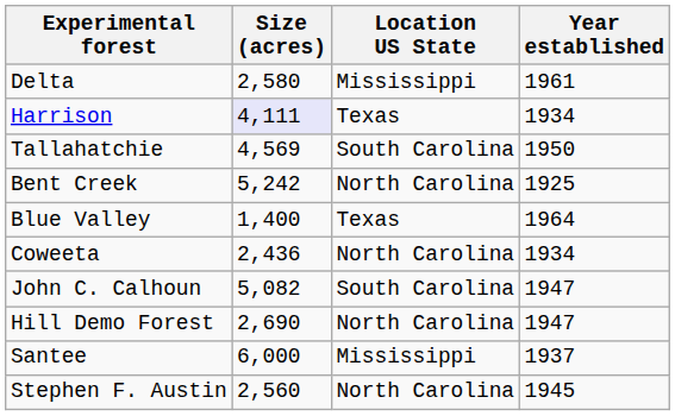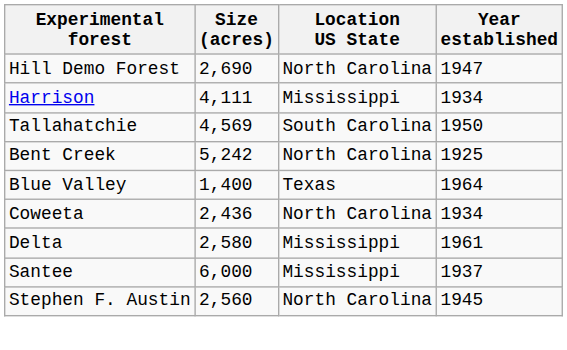 <table class="wikitable">
 <tr>
 <th>Experimental<br>forest</th>
 <th>Size<br>(acres)</th>
 <th>Location<br>US State</th>
 <th>Year<br>established</th>
 </tr>
 <tr>
-<td>Delta</td>
-<td>2,580</td>
-<td>Mississippi</td>
-<td>1961</td>
+<td>Hill Demo Forest</td>
+<td>2,690</td>
+<td>North Carolina</td>
+<td>1947</td>
 </tr>
 <tr>
 <td><a href='#'>Harrison</a></td>
-<td style="background: lavender;">4,111</td>
-<td>Texas</td>
+<td>4,111</td>
+<td>Mississippi</td>
 <td>1934</td>
 </tr>
 <tr>
 <td>Tallahatchie</td>
 <td>4,569</td>
 <td>South Carolina</td>
 <td>1950</td>
 </tr>
 <tr>
 <td>Bent Creek</td>
 <td>5,242</td>
 <td>North Carolina</td>
 <td>1925</td>
 </tr>
 <tr>
 <td>Blue Valley</td>
 <td>1,400</td>
 <td>Texas</td>
 <td>1964</td>
 </tr>
 <tr>
 <td>Coweeta</td>
 <td>2,436</td>
 <td>North Carolina</td>
 <td>1934</td>
 </tr>
 <tr>
-<td>John C. Calhoun</td>
-<td>5,082</td>
-<td>South Carolina</td>
-<td>1947</td>
-</tr>
-<tr>
-<td>Hill Demo Forest</td>
-<td>2,690</td>
-<td>North Carolina</td>
-<td>1947</td>
+<td>Delta</td>
+<td>2,580</td>
+<td>Mississippi</td>
+<td>1961</td>
 </tr>
 <tr>
 <td>Santee</td>
 <td>6,000</td>
 <td>Mississippi</td>
 <td>1937</td>
 </tr>
 <tr>
 <td>Stephen F. Austin</td>
 <td>2,560</td>
 <td>North Carolina</td>
 <td>1945</td>
 </tr>
 </table>
